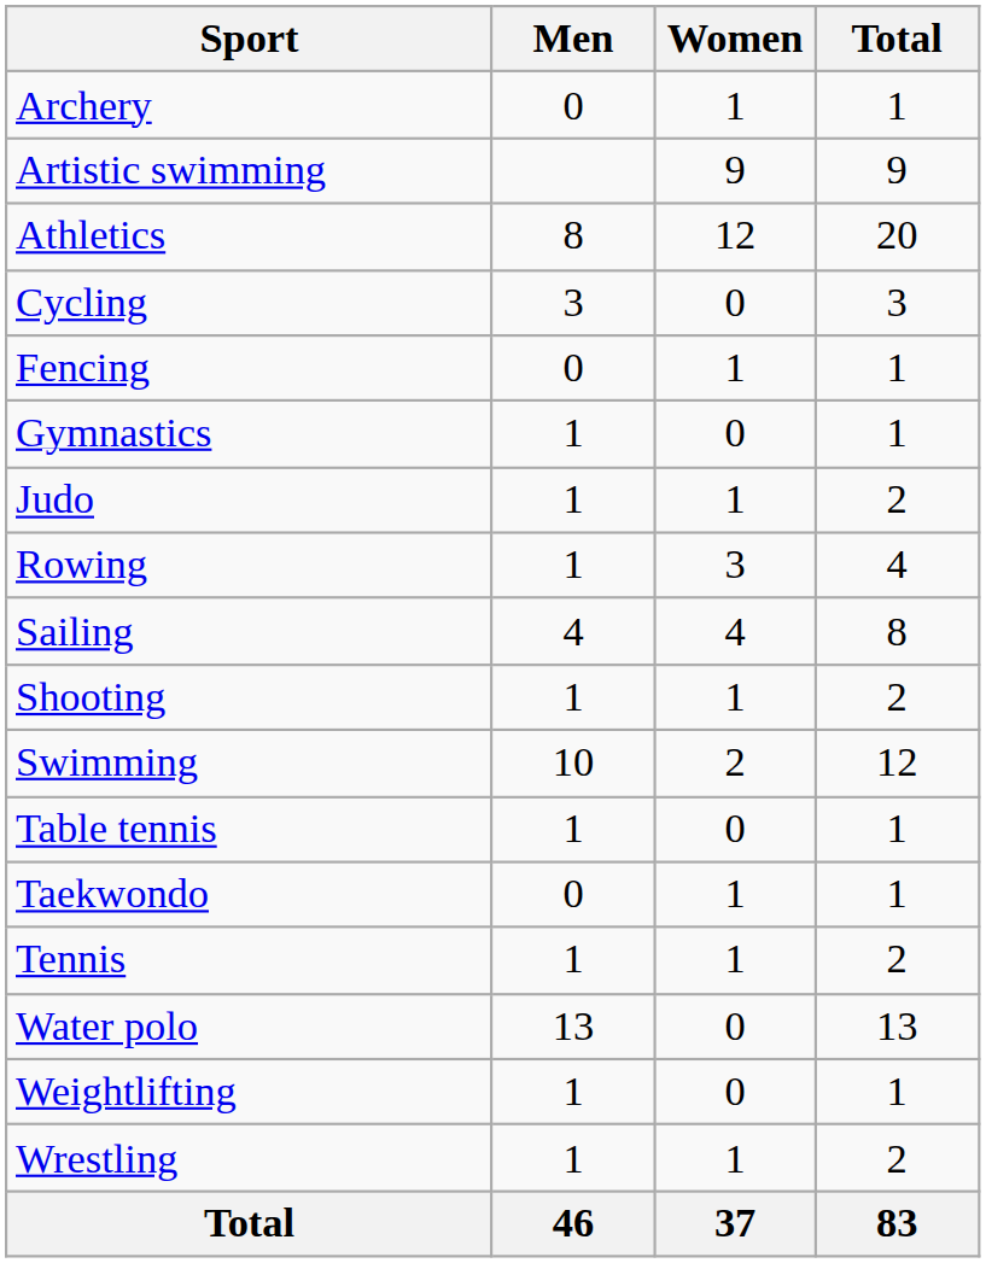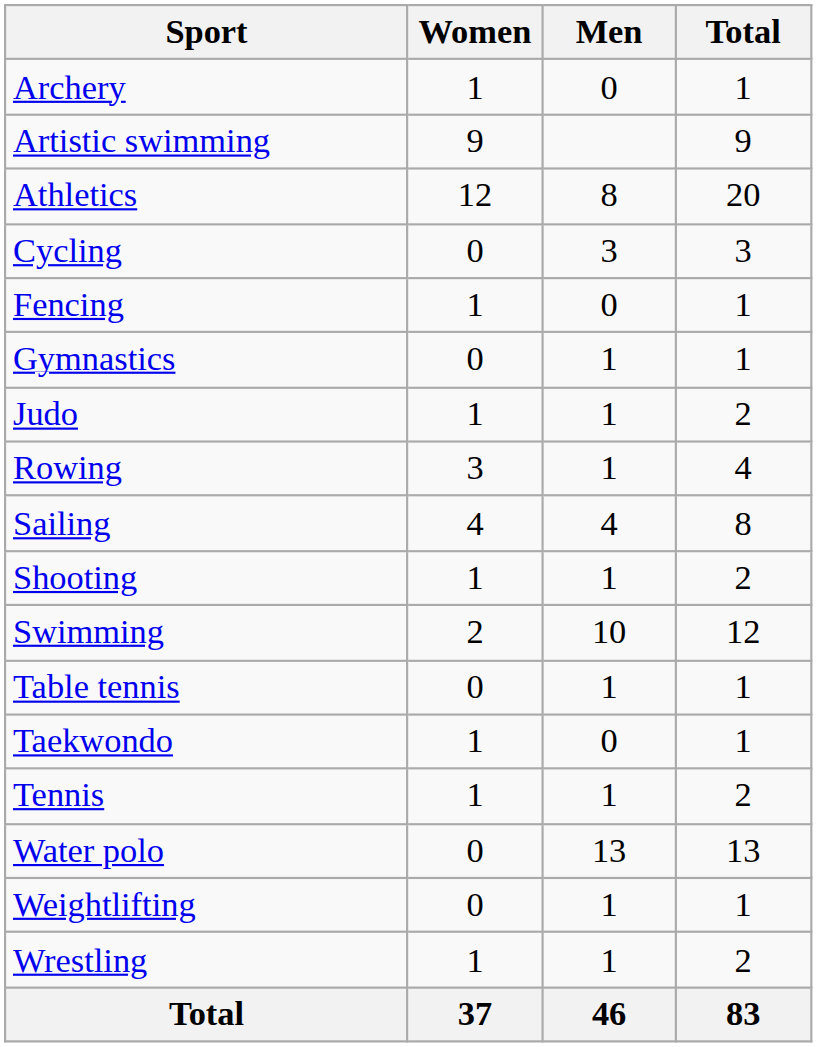 <table class="wikitable sortable" style="text-align:center;">
 <tr>
 <th width=180>Sport</th>
+<th width=55>Women</th>
 <th width=55>Men</th>
-<th width=55>Women</th>
 <th width=55>Total</th>
 </tr>
 <tr>
 <td align=left><a href='#'>Archery</a></td>
+<td>1</td>
 <td>0</td>
-<td>1</td>
 <td>1</td>
 </tr>
 <tr>
 <td align=left><a href='#'>Artistic swimming</a></td>
+<td>9</td>
 <td></td>
-<td>9</td>
 <td>9</td>
 </tr>
 <tr>
 <td align=left><a href='#'>Athletics</a></td>
+<td>12</td>
 <td>8</td>
-<td>12</td>
 <td>20</td>
 </tr>
 <tr>
 <td align=left><a href='#'>Cycling</a></td>
+<td>0</td>
 <td>3</td>
-<td>0</td>
 <td>3</td>
 </tr>
 <tr>
 <td align=left><a href='#'>Fencing</a></td>
+<td>1</td>
 <td>0</td>
-<td>1</td>
 <td>1</td>
 </tr>
 <tr>
 <td align=left><a href='#'>Gymnastics</a></td>
+<td>0</td>
 <td>1</td>
-<td>0</td>
 <td>1</td>
 </tr>
 <tr>
 <td align=left><a href='#'>Judo</a></td>
 <td>1</td>
 <td>1</td>
 <td>2</td>
 </tr>
 <tr>
 <td align=left><a href='#'>Rowing</a></td>
+<td>3</td>
 <td>1</td>
-<td>3</td>
 <td>4</td>
 </tr>
 <tr>
 <td align=left><a href='#'>Sailing</a></td>
 <td>4</td>
 <td>4</td>
 <td>8</td>
 </tr>
 <tr>
 <td align=left><a href='#'>Shooting</a></td>
 <td>1</td>
 <td>1</td>
 <td>2</td>
 </tr>
 <tr>
 <td align=left><a href='#'>Swimming</a></td>
+<td>2</td>
 <td>10</td>
-<td>2</td>
 <td>12</td>
 </tr>
 <tr>
 <td align=left><a href='#'>Table tennis</a></td>
+<td>0</td>
 <td>1</td>
-<td>0</td>
 <td>1</td>
 </tr>
 <tr>
 <td align=left><a href='#'>Taekwondo</a></td>
+<td>1</td>
 <td>0</td>
-<td>1</td>
 <td>1</td>
 </tr>
 <tr>
 <td align=left><a href='#'>Tennis</a></td>
 <td>1</td>
 <td>1</td>
 <td>2</td>
 </tr>
 <tr>
 <td align=left><a href='#'>Water polo</a></td>
+<td>0</td>
 <td>13</td>
-<td>0</td>
 <td>13</td>
 </tr>
 <tr>
 <td align=left><a href='#'>Weightlifting</a></td>
+<td>0</td>
 <td>1</td>
-<td>0</td>
 <td>1</td>
 </tr>
 <tr>
 <td align=left><a href='#'>Wrestling</a></td>
 <td>1</td>
 <td>1</td>
 <td>2</td>
 </tr>
 <tr>
 <th>Total</th>
+<th>37</th>
 <th>46</th>
-<th>37</th>
 <th>83</th>
 </tr>
 </table>
